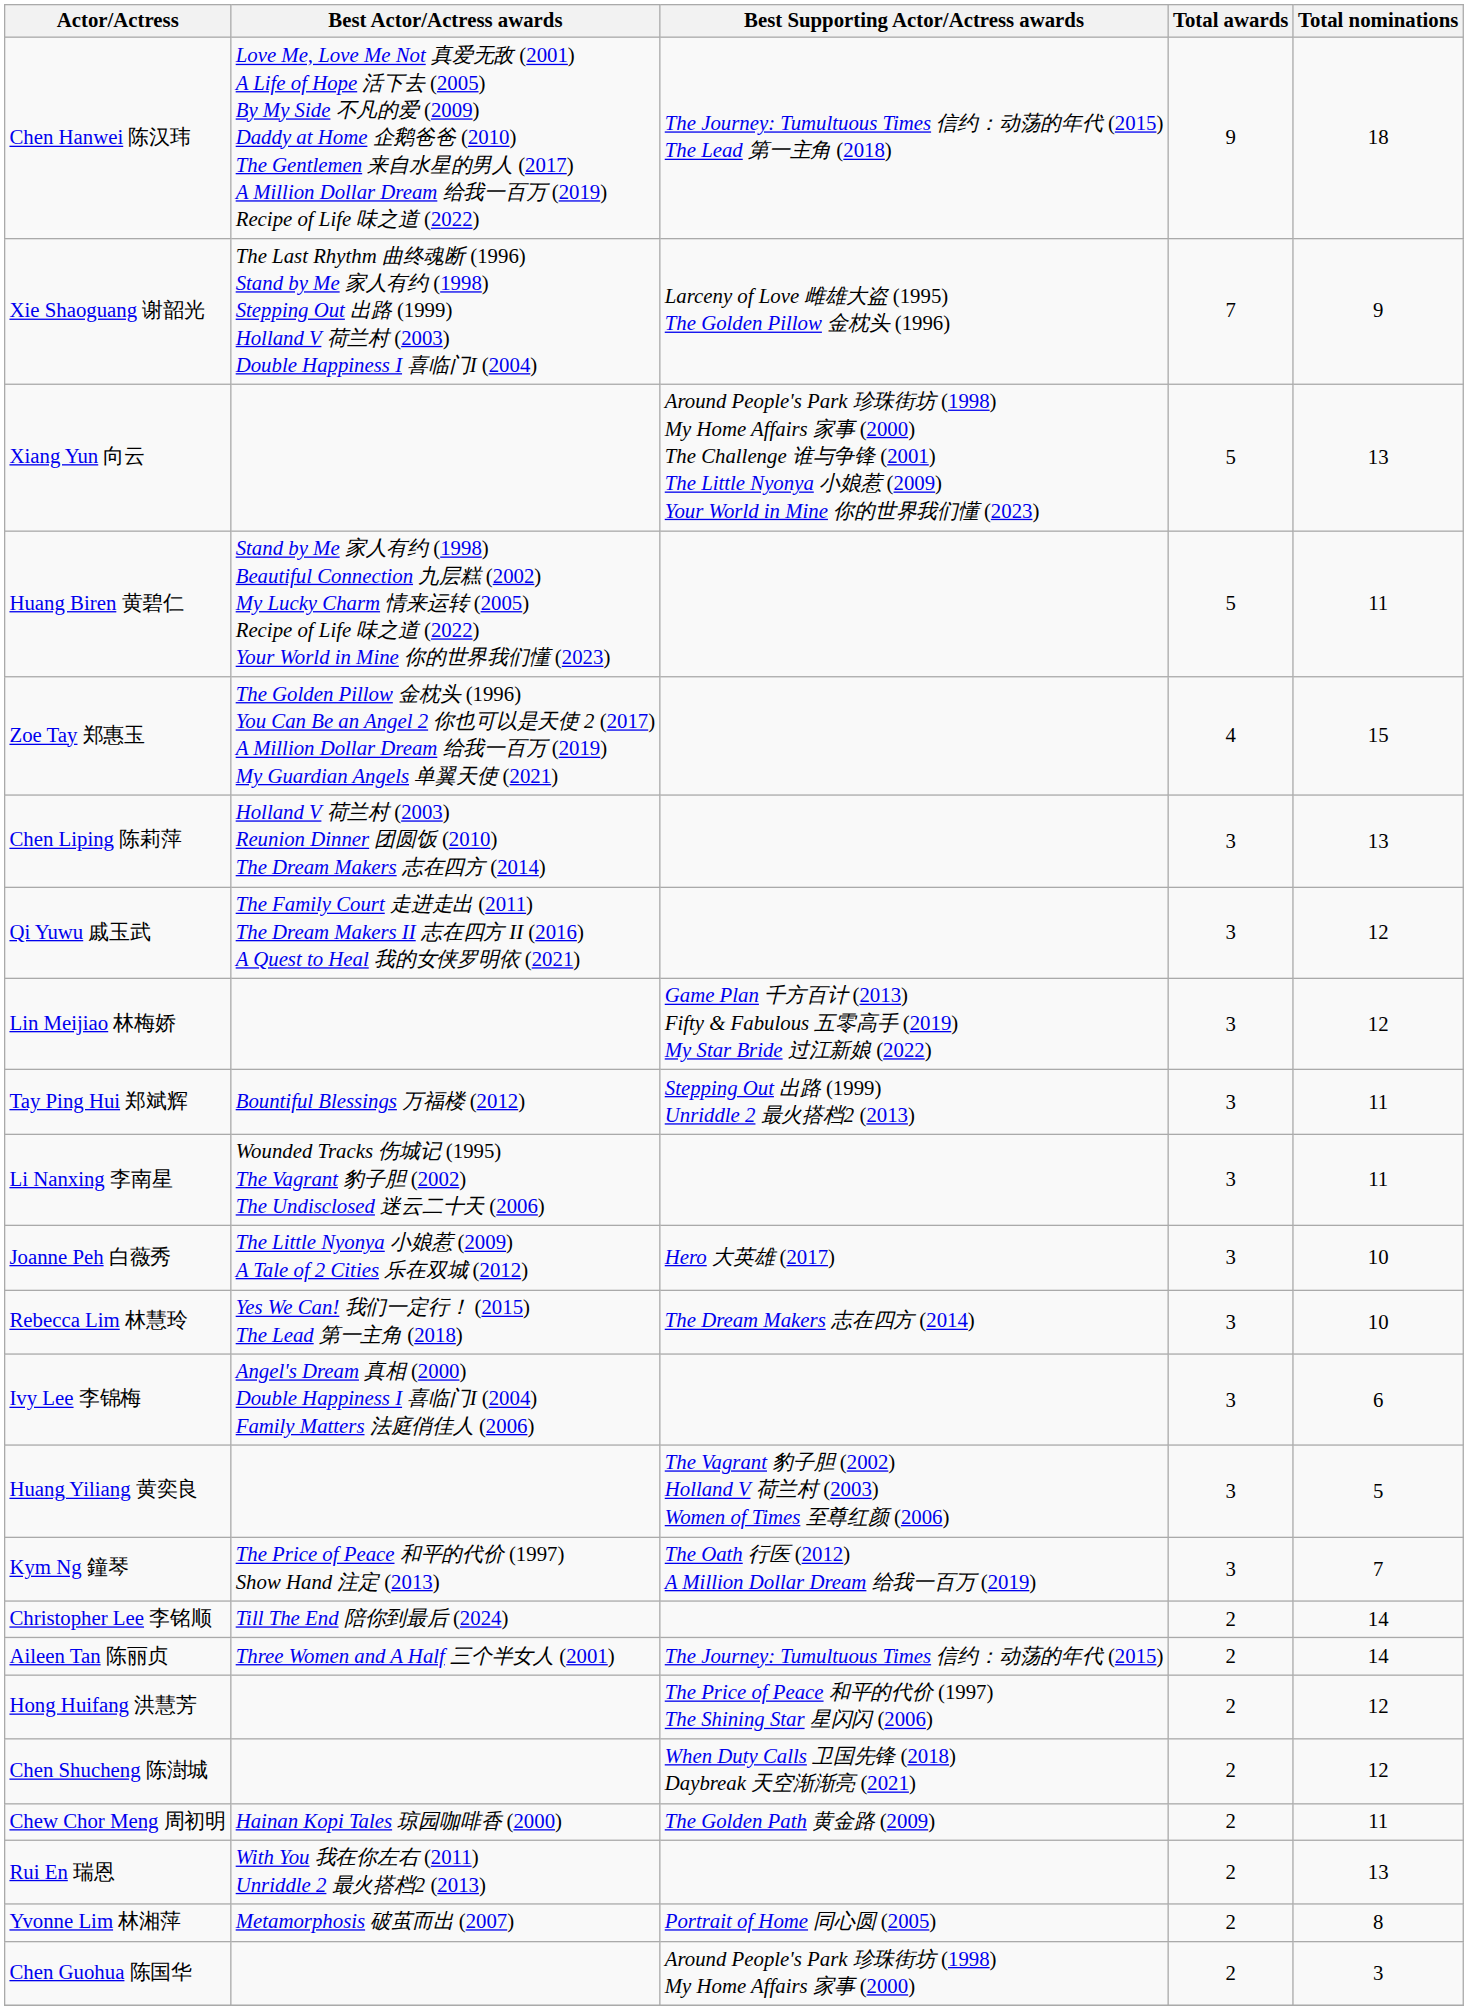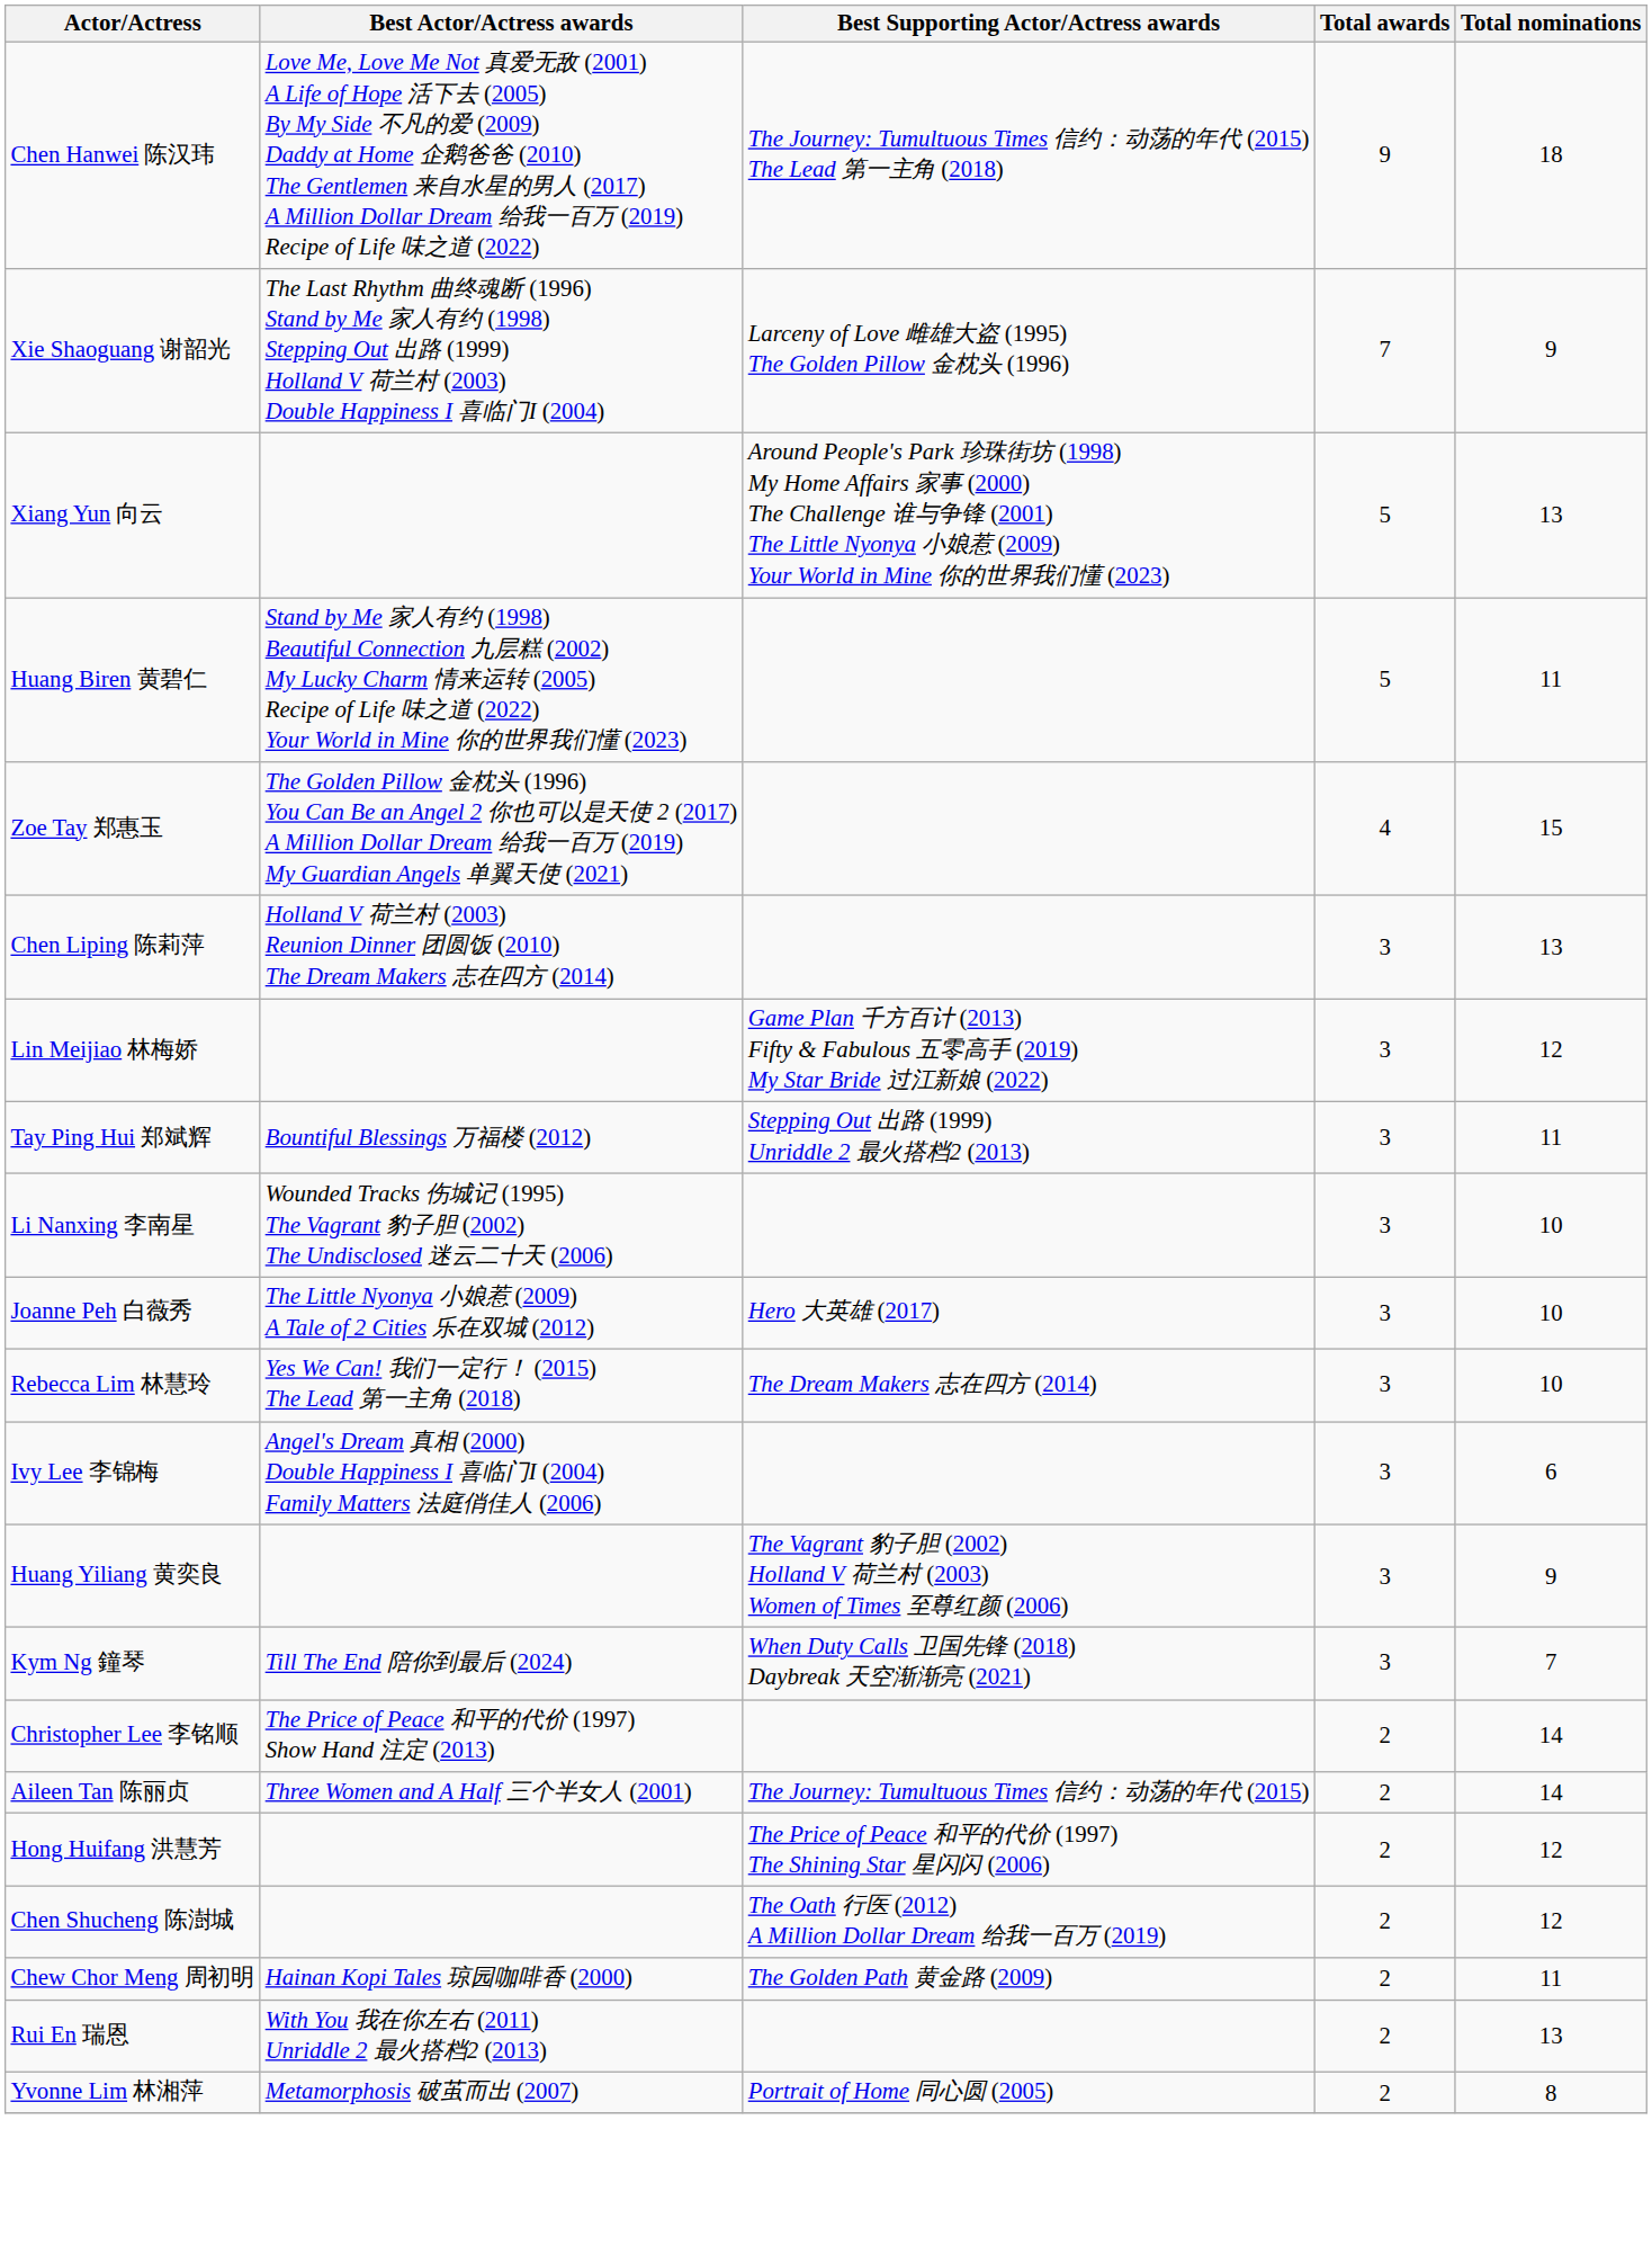 <table class="wikitable sortable">
 <tr>
 <th>Actor/Actress</th>
 <th>Best Actor/Actress awards</th>
 <th>Best Supporting Actor/Actress awards</th>
 <th>Total awards</th>
 <th>Total nominations</th>
 </tr>
 <tr>
 <td><a href='#'>Chen Hanwei</a> 陈汉玮</td>
 <td><em><a href='#'>Love Me, Love Me Not</a> 真爱无敌</em> (<a href='#'>2001</a>)<br><em><a href='#'>A Life of Hope</a> 活下去</em> (<a href='#'>2005</a>)<br><em><a href='#'>By My Side</a> 不凡的爱</em> (<a href='#'>2009</a>)<br><em><a href='#'>Daddy at Home</a> 企鹅爸爸</em> (<a href='#'>2010</a>)<br><em><a href='#'>The Gentlemen</a> 来自水星的男人</em> (<a href='#'>2017</a>)<br><em><a href='#'>A Million Dollar Dream</a> 给我一百万</em> (<a href='#'>2019</a>)<br><em>Recipe of Life 味之道</em> (<a href='#'>2022</a>)</td>
 <td><em><a href='#'>The Journey: Tumultuous Times</a> 信约：动荡的年代</em> (<a href='#'>2015</a>)<br><em><a href='#'>The Lead</a> 第一主角</em> (<a href='#'>2018</a>)</td>
 <td style="text-align:center;">9</td>
 <td style="text-align:center;">18</td>
 </tr>
 <tr>
 <td><a href='#'>Xie Shaoguang</a> 谢韶光</td>
 <td><em>The Last Rhythm 曲终魂断</em> (1996)<br><em><a href='#'>Stand by Me</a> 家人有约</em> (<a href='#'>1998</a>)<br><em><a href='#'>Stepping Out</a> 出路</em> (1999)<br><em><a href='#'>Holland V</a> 荷兰村</em> (<a href='#'>2003</a>)<br><em><a href='#'>Double Happiness I</a> 喜临门I</em> (<a href='#'>2004</a>)</td>
 <td><em>Larceny of Love 雌雄大盗</em> (1995)<br><em><a href='#'>The Golden Pillow</a> 金枕头</em> (1996)</td>
 <td style="text-align:center;">7</td>
 <td style="text-align:center;">9</td>
 </tr>
 <tr>
 <td><a href='#'>Xiang Yun</a> 向云</td>
 <td></td>
 <td><em>Around People's Park 珍珠街坊</em> (<a href='#'>1998</a>)<br><em>My Home Affairs 家事</em> (<a href='#'>2000</a>)<br><em>The Challenge 谁与争锋</em> (<a href='#'>2001</a>)<br><em><a href='#'>The Little Nyonya</a> 小娘惹</em> (<a href='#'>2009</a>)<br><em><a href='#'>Your World in Mine</a> 你的世界我们懂</em> (<a href='#'>2023</a>)</td>
 <td style="text-align:center;">5</td>
 <td style="text-align:center;">13</td>
 </tr>
 <tr>
 <td><a href='#'>Huang Biren</a> 黄碧仁</td>
 <td><em><a href='#'>Stand by Me</a> 家人有约</em> (<a href='#'>1998</a>)<br><em><a href='#'>Beautiful Connection</a> 九层糕</em> (<a href='#'>2002</a>)<br><em><a href='#'>My Lucky Charm</a> 情来运转</em> (<a href='#'>2005</a>)<br><em>Recipe of Life 味之道</em> (<a href='#'>2022</a>)<br><em><a href='#'>Your World in Mine</a> 你的世界我们懂</em> (<a href='#'>2023</a>)</td>
 <td></td>
 <td style="text-align:center;">5</td>
 <td style="text-align:center;">11</td>
 </tr>
 <tr>
 <td><a href='#'>Zoe Tay</a> 郑惠玉</td>
 <td><em><a href='#'>The Golden Pillow</a> 金枕头</em> (1996)<br><em><a href='#'>You Can Be an Angel 2</a>   你也可以是天使 2</em> (<a href='#'>2017</a>)<br><em><a href='#'>A Million Dollar Dream</a> 给我一百万</em> (<a href='#'>2019</a>)<br><em><a href='#'>My Guardian Angels</a> 单翼天使</em> (<a href='#'>2021</a>)</td>
 <td></td>
 <td style="text-align:center;">4</td>
 <td style="text-align:center;">15</td>
 </tr>
 <tr>
 <td><a href='#'>Chen Liping</a> 陈莉萍</td>
 <td><em><a href='#'>Holland V</a> 荷兰村</em> (<a href='#'>2003</a>)<br><em><a href='#'>Reunion Dinner</a> 团圆饭</em> (<a href='#'>2010</a>)<br><em><a href='#'>The Dream Makers</a> 志在四方</em> (<a href='#'>2014</a>)</td>
 <td></td>
 <td style="text-align:center;">3</td>
 <td style="text-align:center;">13</td>
 </tr>
 <tr>
-<td><a href='#'>Qi Yuwu</a> 戚玉武</td>
-<td><em><a href='#'>The Family Court</a> 走进走出</em> (<a href='#'>2011</a>)<br><em><a href='#'>The Dream Makers II</a> 志在四方 II</em> (<a href='#'>2016</a>)<br><em><a href='#'>A Quest to Heal</a> 我的女侠罗明依</em> (<a href='#'>2021</a>)</td>
-<td></td>
-<td style="text-align:center;">3</td>
-<td style="text-align:center;">12</td>
-</tr>
-<tr>
 <td><a href='#'>Lin Meijiao</a> 林梅娇</td>
 <td></td>
 <td><em><a href='#'>Game Plan</a> 千方百计</em> (<a href='#'>2013</a>)<br><em>Fifty & Fabulous 五零高手</em> (<a href='#'>2019</a>)<br><em><a href='#'>My Star Bride</a> 过江新娘</em> (<a href='#'>2022</a>)</td>
 <td style="text-align:center;">3</td>
 <td style="text-align:center;">12</td>
 </tr>
 <tr>
 <td><a href='#'>Tay Ping Hui</a> 郑斌辉</td>
 <td><em><a href='#'>Bountiful Blessings</a> 万福楼</em> (<a href='#'>2012</a>)</td>
 <td><em><a href='#'>Stepping Out</a> 出路</em> (1999)<br><em><a href='#'>Unriddle 2</a> 最火搭档2</em> (<a href='#'>2013</a>)</td>
 <td style="text-align:center;">3</td>
 <td style="text-align:center;">11</td>
 </tr>
 <tr>
 <td><a href='#'>Li Nanxing</a> 李南星</td>
 <td><em>Wounded Tracks 伤城记</em> (1995)<br><em><a href='#'>The Vagrant</a> 豹子胆</em> (<a href='#'>2002</a>)<br><em><a href='#'>The Undisclosed</a> 迷云二十天</em> (<a href='#'>2006</a>)</td>
 <td></td>
 <td style="text-align:center;">3</td>
-<td style="text-align:center;">11</td>
+<td style="text-align:center;">10</td>
 </tr>
 <tr>
 <td><a href='#'>Joanne Peh</a> 白薇秀</td>
 <td><em><a href='#'>The Little Nyonya</a> 小娘惹</em> (<a href='#'>2009</a>)<br><em><a href='#'>A Tale of 2 Cities</a> 乐在双城</em> (<a href='#'>2012</a>)</td>
 <td><em><a href='#'>Hero</a> 大英雄</em> (<a href='#'>2017</a>)</td>
 <td style="text-align:center;">3</td>
 <td style="text-align:center;">10</td>
 </tr>
 <tr>
 <td><a href='#'>Rebecca Lim</a> 林慧玲</td>
 <td><em><a href='#'>Yes We Can!</a> 我们一定行！</em> (<a href='#'>2015</a>)<br><em><a href='#'>The Lead</a> 第一主角</em> (<a href='#'>2018</a>)</td>
 <td><em><a href='#'>The Dream Makers</a> 志在四方</em> (<a href='#'>2014</a>)</td>
 <td style="text-align:center;">3</td>
 <td style="text-align:center;">10</td>
 </tr>
 <tr>
 <td><a href='#'>Ivy Lee</a> 李锦梅</td>
 <td><em><a href='#'>Angel's Dream</a> 真相</em> (<a href='#'>2000</a>)<br><em><a href='#'>Double Happiness I</a> 喜临门I</em> (<a href='#'>2004</a>)<br><em><a href='#'>Family Matters</a> 法庭俏佳人</em> (<a href='#'>2006</a>)</td>
 <td></td>
 <td style="text-align:center;">3</td>
 <td style="text-align:center;">6</td>
 </tr>
 <tr>
 <td><a href='#'>Huang Yiliang</a> 黄奕良</td>
 <td></td>
 <td><em><a href='#'>The Vagrant</a> 豹子胆</em> (<a href='#'>2002</a>)<br><em><a href='#'>Holland V</a> 荷兰村</em> (<a href='#'>2003</a>)<br><em><a href='#'>Women of Times</a> 至尊红颜</em> (<a href='#'>2006</a>)</td>
 <td style="text-align:center;">3</td>
-<td style="text-align:center;">5</td>
+<td style="text-align:center;">9</td>
 </tr>
 <tr>
 <td><a href='#'>Kym Ng</a> 鐘琴</td>
-<td><em><a href='#'>The Price of Peace</a> 和平的代价</em> (1997)<br><em>Show Hand 注定</em> (<a href='#'>2013</a>)</td>
-<td><em><a href='#'>The Oath</a> 行医</em> (<a href='#'>2012</a>)<br><em><a href='#'>A Million Dollar Dream</a> 给我一百万</em> (<a href='#'>2019</a>)</td>
+<td><em><a href='#'>Till The End</a> 陪你到最后</em> (<a href='#'>2024</a>)</td>
+<td><em><a href='#'>When Duty Calls</a> 卫国先锋</em> (<a href='#'>2018</a>)<br><em>Daybreak 天空渐渐亮</em> (<a href='#'>2021</a>)</td>
 <td style="text-align:center;">3</td>
 <td style="text-align:center;">7</td>
 </tr>
 <tr>
 <td><a href='#'>Christopher Lee</a> 李铭顺</td>
-<td><em><a href='#'>Till The End</a> 陪你到最后</em> (<a href='#'>2024</a>)</td>
+<td><em><a href='#'>The Price of Peace</a> 和平的代价</em> (1997)<br><em>Show Hand 注定</em> (<a href='#'>2013</a>)</td>
 <td></td>
 <td style="text-align:center;">2</td>
 <td style="text-align:center;">14</td>
 </tr>
 <tr>
 <td><a href='#'>Aileen Tan</a> 陈丽贞</td>
 <td><em><a href='#'>Three Women and A Half</a> 三个半女人</em> (<a href='#'>2001</a>)</td>
 <td><em><a href='#'>The Journey: Tumultuous Times</a> 信约：动荡的年代</em> (<a href='#'>2015</a>)</td>
 <td style="text-align:center;">2</td>
 <td style="text-align:center;">14</td>
 </tr>
 <tr>
 <td><a href='#'>Hong Huifang</a> 洪慧芳</td>
 <td></td>
 <td><em><a href='#'>The Price of Peace</a> 和平的代价</em> (1997)<br><em><a href='#'>The Shining Star</a> 星闪闪</em> (<a href='#'>2006</a>)</td>
 <td style="text-align:center;">2</td>
 <td style="text-align:center;">12</td>
 </tr>
 <tr>
 <td><a href='#'>Chen Shucheng</a> 陈澍城</td>
 <td></td>
-<td><em><a href='#'>When Duty Calls</a> 卫国先锋</em> (<a href='#'>2018</a>)<br><em>Daybreak 天空渐渐亮</em> (<a href='#'>2021</a>)</td>
+<td><em><a href='#'>The Oath</a> 行医</em> (<a href='#'>2012</a>)<br><em><a href='#'>A Million Dollar Dream</a> 给我一百万</em> (<a href='#'>2019</a>)</td>
 <td style="text-align:center;">2</td>
 <td style="text-align:center;">12</td>
 </tr>
 <tr>
 <td><a href='#'>Chew Chor Meng</a> 周初明</td>
 <td><em><a href='#'>Hainan Kopi Tales</a> 琼园咖啡香</em> (<a href='#'>2000</a>)</td>
 <td><em><a href='#'>The Golden Path</a> 黄金路</em> (<a href='#'>2009</a>)</td>
 <td style="text-align:center;">2</td>
 <td style="text-align:center;">11</td>
 </tr>
 <tr>
 <td><a href='#'>Rui En</a> 瑞恩</td>
 <td><em><a href='#'>With You</a> 我在你左右</em> (<a href='#'>2011</a>)<br><em><a href='#'>Unriddle 2</a> 最火搭档2</em> (<a href='#'>2013</a>)</td>
 <td></td>
 <td style="text-align:center;">2</td>
 <td style="text-align:center;">13</td>
 </tr>
 <tr>
 <td><a href='#'>Yvonne Lim</a> 林湘萍</td>
 <td><em><a href='#'>Metamorphosis</a> 破茧而出</em> (<a href='#'>2007</a>)</td>
 <td><em><a href='#'>Portrait of Home</a> 同心圆</em> (<a href='#'>2005</a>)</td>
 <td style="text-align:center;">2</td>
 <td style="text-align:center;">8</td>
 </tr>
 <tr>
-<td><a href='#'>Chen Guohua</a> 陈国华</td>
-<td></td>
-<td><em>Around People's Park 珍珠街坊</em> (<a href='#'>1998</a>)<br><em>My Home Affairs 家事</em> (<a href='#'>2000</a>)</td>
-<td style="text-align:center;">2</td>
-<td style="text-align:center;">3</td>
-</tr>
-<tr>
 </tr>
 </table>
